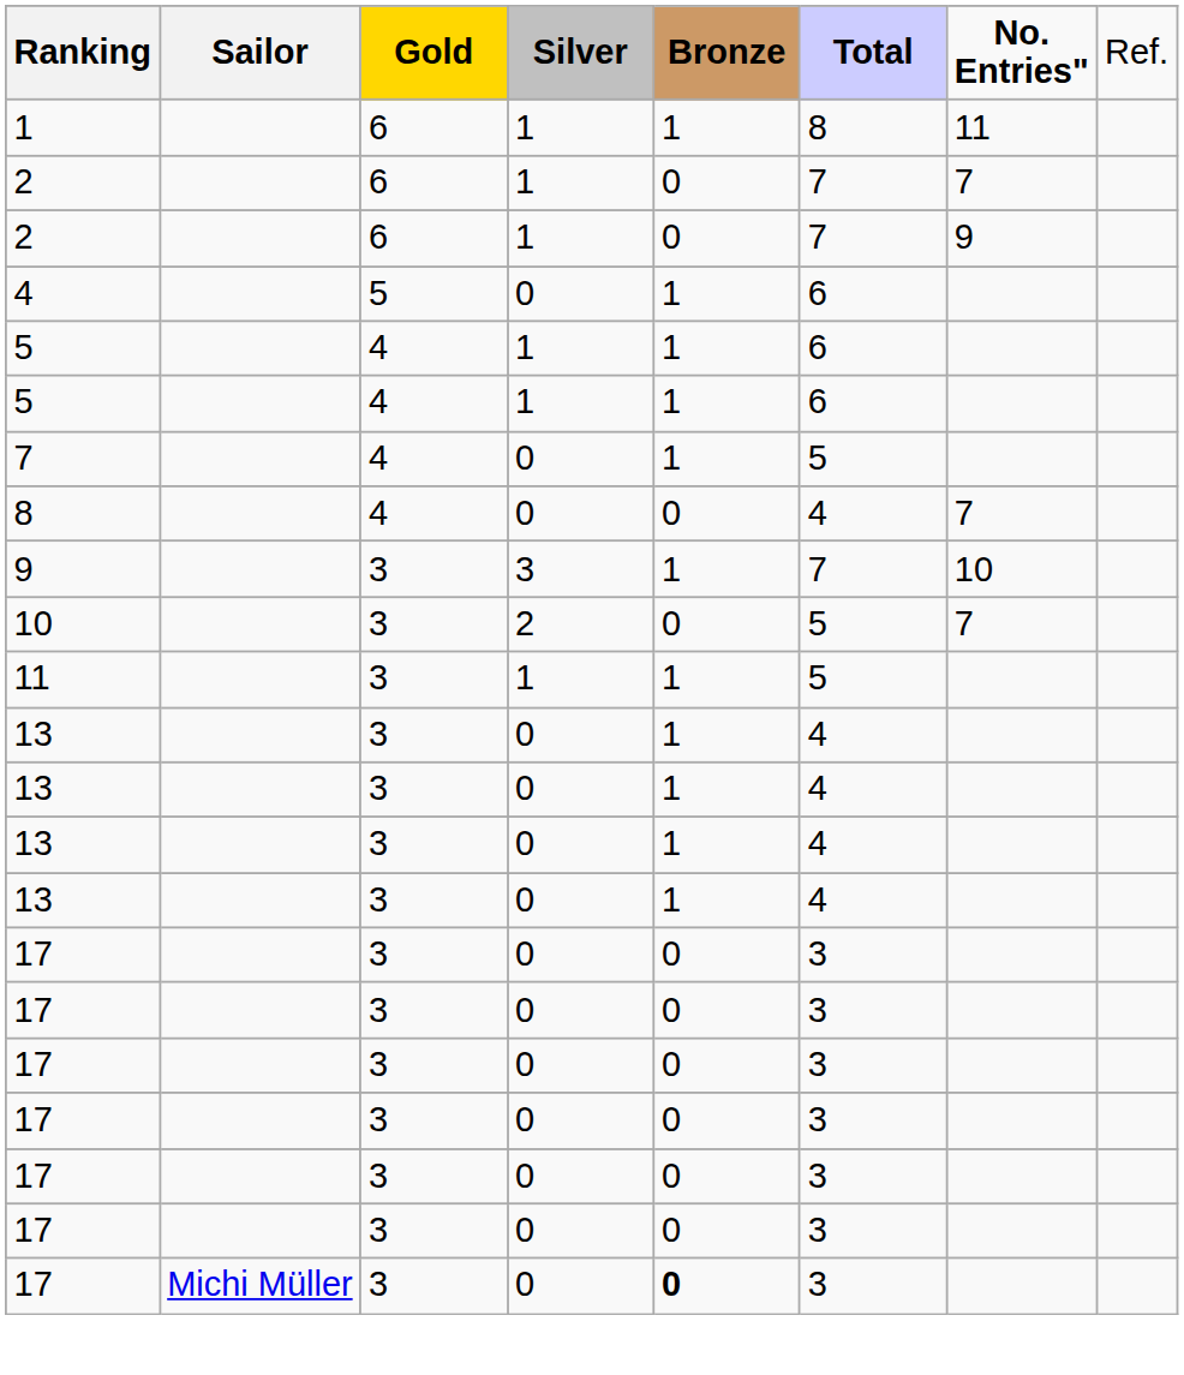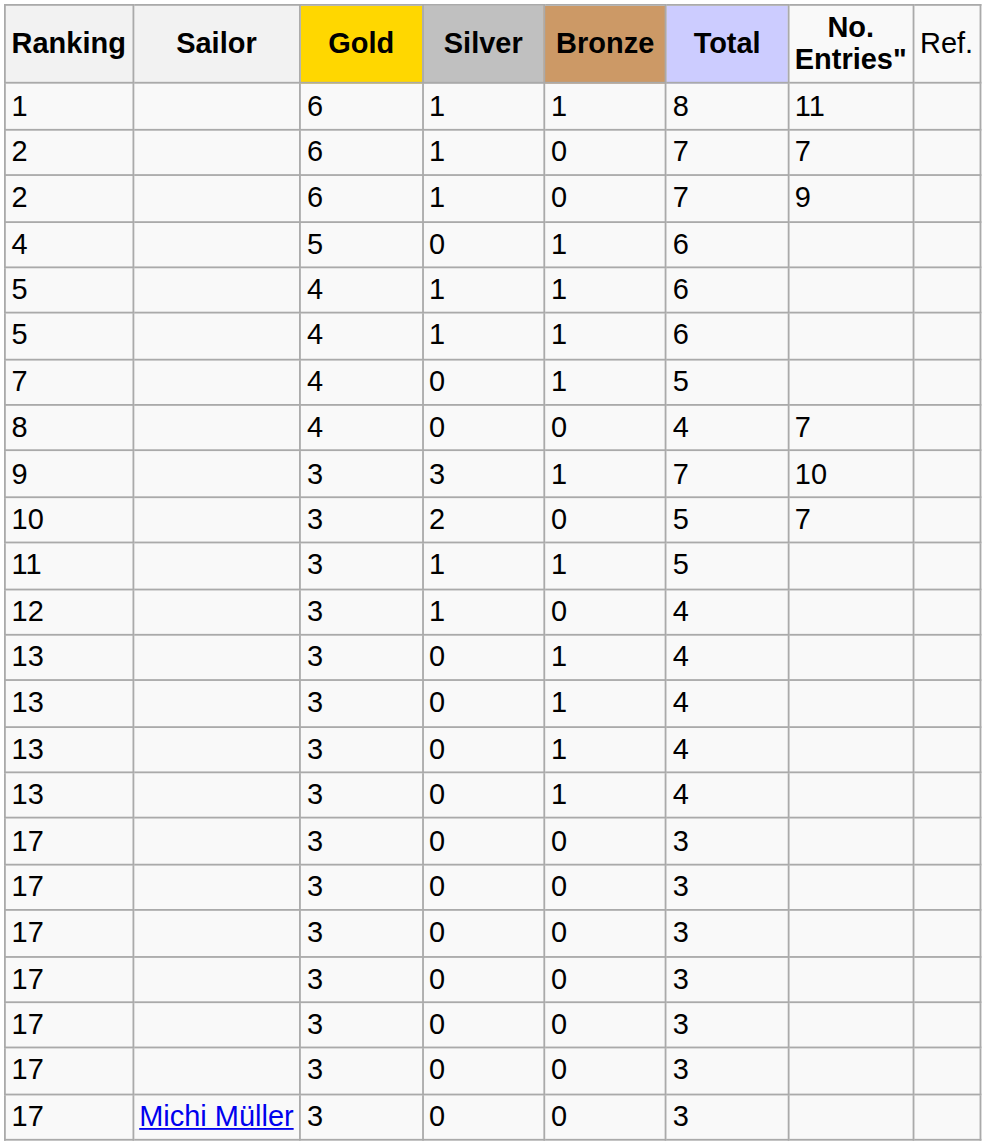 <table class="wikitable sortable">
 <tr>
 <th align=center><strong>Ranking</strong></th>
 <th align=center><strong>Sailor</strong></th>
 <td style="background:gold; width:60px; text-align:center;"><strong>Gold</strong></td>
 <td style="background:silver; width:60px; text-align:center;"><strong>Silver</strong></td>
 <td style="background:#c96; width:60px; text-align:center;"><strong>Bronze</strong></td>
 <td style="background:#ccf; width:60px; text-align:center;"><strong>Total</strong></td>
 <td style="width:60px; text-align:center;"><strong>No. Entries"</strong></td>
 <td>Ref.</td>
 </tr>
 <tr>
 <td>1</td>
 <td></td>
 <td>6</td>
 <td>1</td>
 <td>1</td>
 <td>8</td>
 <td>11</td>
 <td></td>
 </tr>
 <tr>
 <td>2</td>
 <td></td>
 <td>6</td>
 <td>1</td>
 <td>0</td>
 <td>7</td>
 <td>7</td>
 <td></td>
 </tr>
 <tr>
 <td>2</td>
 <td></td>
 <td>6</td>
 <td>1</td>
 <td>0</td>
 <td>7</td>
 <td>9</td>
 <td></td>
 </tr>
 <tr>
 <td>4</td>
 <td></td>
 <td>5</td>
 <td>0</td>
 <td>1</td>
 <td>6</td>
 <td></td>
 <td></td>
 </tr>
 <tr>
 <td>5</td>
 <td></td>
 <td>4</td>
 <td>1</td>
 <td>1</td>
 <td>6</td>
 <td></td>
 <td></td>
 </tr>
 <tr>
 <td>5</td>
 <td></td>
 <td>4</td>
 <td>1</td>
 <td>1</td>
 <td>6</td>
 <td></td>
 <td></td>
 </tr>
 <tr>
 <td>7</td>
 <td></td>
 <td>4</td>
 <td>0</td>
 <td>1</td>
 <td>5</td>
 <td></td>
 <td></td>
 </tr>
 <tr>
 <td>8</td>
 <td></td>
 <td>4</td>
 <td>0</td>
 <td>0</td>
 <td>4</td>
 <td>7</td>
 <td></td>
 </tr>
 <tr>
 <td>9</td>
 <td></td>
 <td>3</td>
 <td>3</td>
 <td>1</td>
 <td>7</td>
 <td>10</td>
 <td></td>
 </tr>
 <tr>
 <td>10</td>
 <td></td>
 <td>3</td>
 <td>2</td>
 <td>0</td>
 <td>5</td>
 <td>7</td>
 <td></td>
 </tr>
 <tr>
 <td>11</td>
 <td></td>
 <td>3</td>
 <td>1</td>
 <td>1</td>
 <td>5</td>
 <td></td>
 <td></td>
 </tr>
 <tr>
+<td>12</td>
+<td></td>
+<td>3</td>
+<td>1</td>
+<td>0</td>
+<td>4</td>
+<td></td>
+<td></td>
+</tr>
+<tr>
 <td>13</td>
 <td></td>
 <td>3</td>
 <td>0</td>
 <td>1</td>
 <td>4</td>
 <td></td>
 <td></td>
 </tr>
 <tr>
 <td>13</td>
 <td></td>
 <td>3</td>
 <td>0</td>
 <td>1</td>
 <td>4</td>
 <td></td>
 <td></td>
 </tr>
 <tr>
 <td>13</td>
 <td></td>
 <td>3</td>
 <td>0</td>
 <td>1</td>
 <td>4</td>
 <td></td>
 <td></td>
 </tr>
 <tr>
 <td>13</td>
 <td></td>
 <td>3</td>
 <td>0</td>
 <td>1</td>
 <td>4</td>
 <td></td>
 <td></td>
 </tr>
 <tr>
 <td>17</td>
 <td></td>
 <td>3</td>
 <td>0</td>
 <td>0</td>
 <td>3</td>
 <td></td>
 <td></td>
 </tr>
 <tr>
 <td>17</td>
 <td></td>
 <td>3</td>
 <td>0</td>
 <td>0</td>
 <td>3</td>
 <td></td>
 <td></td>
 </tr>
 <tr>
 <td>17</td>
 <td></td>
 <td>3</td>
 <td>0</td>
 <td>0</td>
 <td>3</td>
 <td></td>
 <td></td>
 </tr>
 <tr>
 <td>17</td>
 <td></td>
 <td>3</td>
 <td>0</td>
 <td>0</td>
 <td>3</td>
 <td></td>
 <td></td>
 </tr>
 <tr>
 <td>17</td>
 <td></td>
 <td>3</td>
 <td>0</td>
 <td>0</td>
 <td>3</td>
 <td></td>
 <td></td>
 </tr>
 <tr>
 <td>17</td>
 <td></td>
 <td>3</td>
 <td>0</td>
 <td>0</td>
 <td>3</td>
 <td></td>
 <td></td>
 </tr>
 <tr>
 <td>17</td>
 <td><a href='#'>Michi Müller</a></td>
 <td>3</td>
 <td>0</td>
-<td><strong>0</strong></td>
+<td>0</td>
 <td>3</td>
 <td></td>
 <td></td>
 </tr>
 </table>
